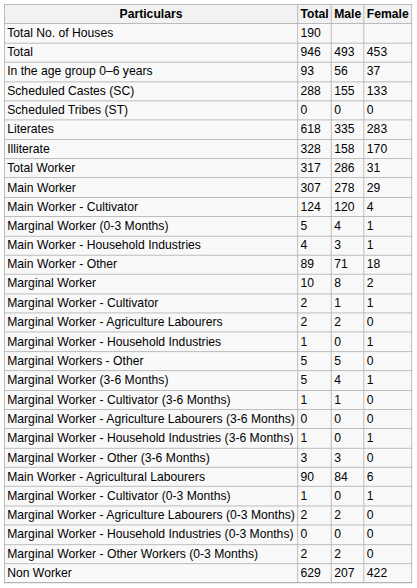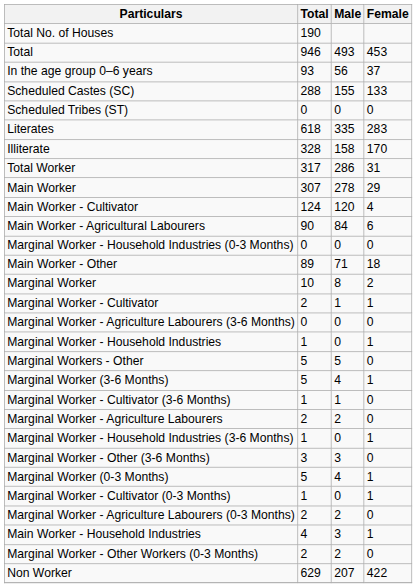 <table class="wikitable sortable">
 <tr>
 <th>Particulars</th>
 <th>Total</th>
 <th>Male</th>
 <th>Female</th>
 </tr>
 <tr>
 <td>Total No. of Houses</td>
 <td>190</td>
 <td></td>
 <td></td>
 </tr>
 <tr>
 <td>Total</td>
 <td>946</td>
 <td>493</td>
 <td>453</td>
 </tr>
 <tr>
 <td>In the age group 0–6 years</td>
 <td>93</td>
 <td>56</td>
 <td>37</td>
 </tr>
 <tr>
 <td>Scheduled Castes (SC)</td>
 <td>288</td>
 <td>155</td>
 <td>133</td>
 </tr>
 <tr>
 <td>Scheduled Tribes (ST)</td>
 <td>0</td>
 <td>0</td>
 <td>0</td>
 </tr>
 <tr>
 <td>Literates</td>
 <td>618</td>
 <td>335</td>
 <td>283</td>
 </tr>
 <tr>
 <td>Illiterate</td>
 <td>328</td>
 <td>158</td>
 <td>170</td>
 </tr>
 <tr>
 <td>Total Worker</td>
 <td>317</td>
 <td>286</td>
 <td>31</td>
 </tr>
 <tr>
 <td>Main Worker</td>
 <td>307</td>
 <td>278</td>
 <td>29</td>
 </tr>
 <tr>
 <td>Main Worker - Cultivator</td>
 <td>124</td>
 <td>120</td>
 <td>4</td>
 </tr>
 <tr>
-<td>Marginal Worker (0-3 Months)</td>
-<td>5</td>
-<td>4</td>
-<td>1</td>
+<td>Main Worker - Agricultural Labourers</td>
+<td>90</td>
+<td>84</td>
+<td>6</td>
 </tr>
 <tr>
-<td>Main Worker - Household Industries</td>
-<td>4</td>
-<td>3</td>
-<td>1</td>
+<td>Marginal Worker - Household Industries (0-3 Months)</td>
+<td>0</td>
+<td>0</td>
+<td>0</td>
 </tr>
 <tr>
 <td>Main Worker - Other</td>
 <td>89</td>
 <td>71</td>
 <td>18</td>
 </tr>
 <tr>
 <td>Marginal Worker</td>
 <td>10</td>
 <td>8</td>
 <td>2</td>
 </tr>
 <tr>
 <td>Marginal Worker - Cultivator</td>
 <td>2</td>
 <td>1</td>
 <td>1</td>
 </tr>
 <tr>
-<td>Marginal Worker - Agriculture Labourers</td>
-<td>2</td>
-<td>2</td>
+<td>Marginal Worker - Agriculture Labourers (3-6 Months)</td>
+<td>0</td>
+<td>0</td>
 <td>0</td>
 </tr>
 <tr>
 <td>Marginal Worker - Household Industries</td>
 <td>1</td>
 <td>0</td>
 <td>1</td>
 </tr>
 <tr>
 <td>Marginal Workers - Other</td>
 <td>5</td>
 <td>5</td>
 <td>0</td>
 </tr>
 <tr>
 <td>Marginal Worker (3-6 Months)</td>
 <td>5</td>
 <td>4</td>
 <td>1</td>
 </tr>
 <tr>
 <td>Marginal Worker - Cultivator (3-6 Months)</td>
 <td>1</td>
 <td>1</td>
 <td>0</td>
 </tr>
 <tr>
-<td>Marginal Worker - Agriculture Labourers (3-6 Months)</td>
-<td>0</td>
-<td>0</td>
+<td>Marginal Worker - Agriculture Labourers</td>
+<td>2</td>
+<td>2</td>
 <td>0</td>
 </tr>
 <tr>
 <td>Marginal Worker - Household Industries (3-6 Months)</td>
 <td>1</td>
 <td>0</td>
 <td>1</td>
 </tr>
 <tr>
 <td>Marginal Worker - Other (3-6 Months)</td>
 <td>3</td>
 <td>3</td>
 <td>0</td>
 </tr>
 <tr>
-<td>Main Worker - Agricultural Labourers</td>
-<td>90</td>
-<td>84</td>
-<td>6</td>
+<td>Marginal Worker (0-3 Months)</td>
+<td>5</td>
+<td>4</td>
+<td>1</td>
 </tr>
 <tr>
 <td>Marginal Worker - Cultivator (0-3 Months)</td>
 <td>1</td>
 <td>0</td>
 <td>1</td>
 </tr>
 <tr>
 <td>Marginal Worker - Agriculture Labourers (0-3 Months)</td>
 <td>2</td>
 <td>2</td>
 <td>0</td>
 </tr>
 <tr>
-<td>Marginal Worker - Household Industries (0-3 Months)</td>
-<td>0</td>
-<td>0</td>
-<td>0</td>
+<td>Main Worker - Household Industries</td>
+<td>4</td>
+<td>3</td>
+<td>1</td>
 </tr>
 <tr>
 <td>Marginal Worker - Other Workers (0-3 Months)</td>
 <td>2</td>
 <td>2</td>
 <td>0</td>
 </tr>
 <tr>
 <td>Non Worker</td>
 <td>629</td>
 <td>207</td>
 <td>422</td>
 </tr>
 <tr>
 </tr>
 </table>
